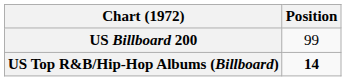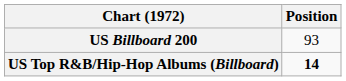 <table class="wikitable sortable plainrowheaders" style="text-align:center">
 <tr>
 <th scope="col">Chart (1972)</th>
 <th scope="col">Position</th>
 </tr>
 <tr>
 <th scope="row">US <em>Billboard</em> 200</th>
-<td>99</td>
+<td>93</td>
 </tr>
 <tr>
 <th scope="row">US Top R&B/Hip-Hop Albums (<em>Billboard</em>)</th>
 <td><strong>14</strong></td>
 </tr>
 </table>
